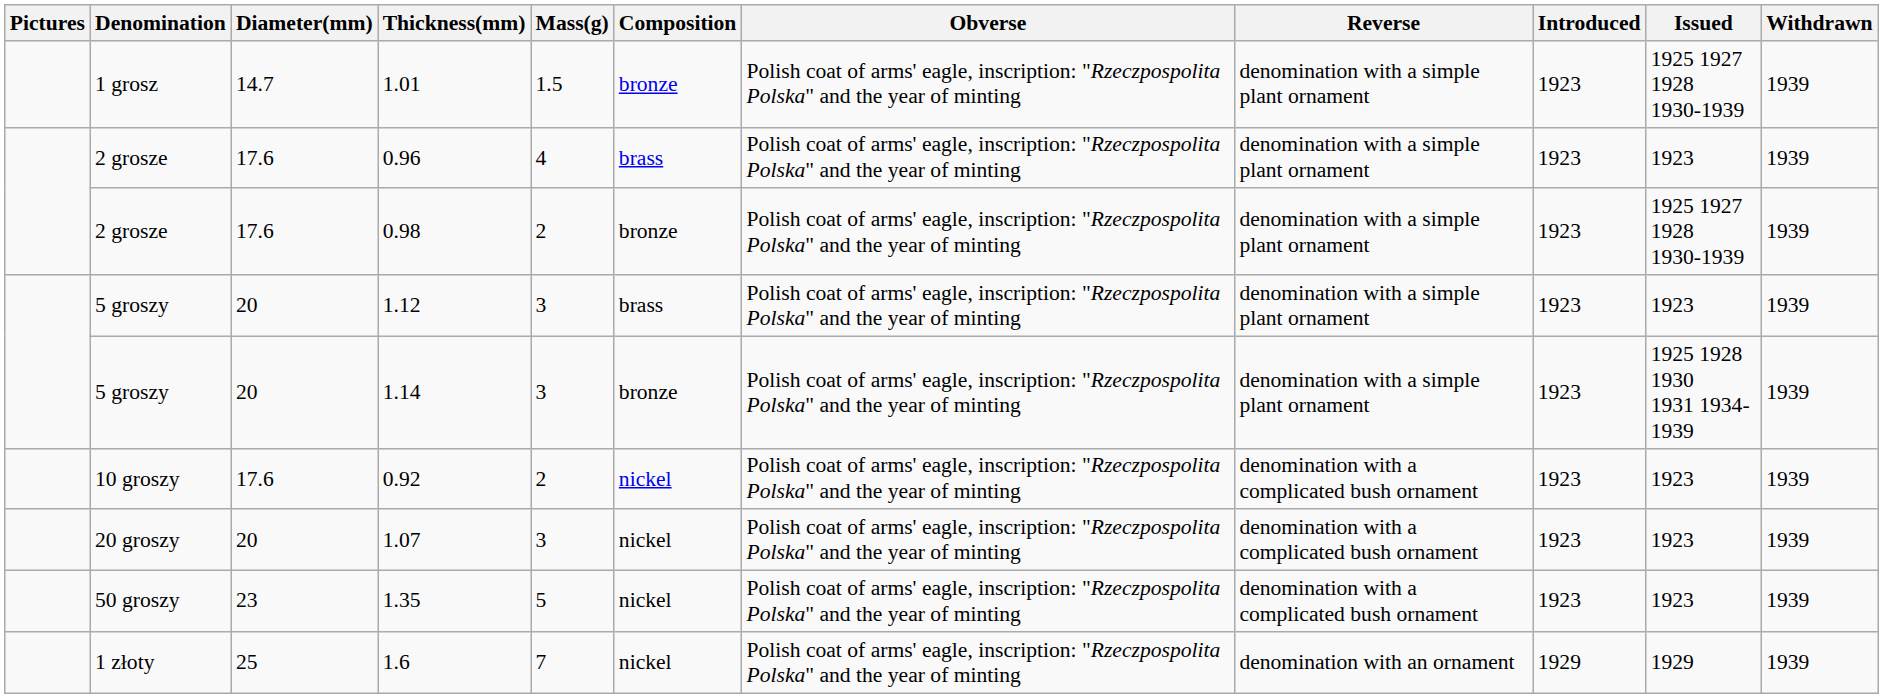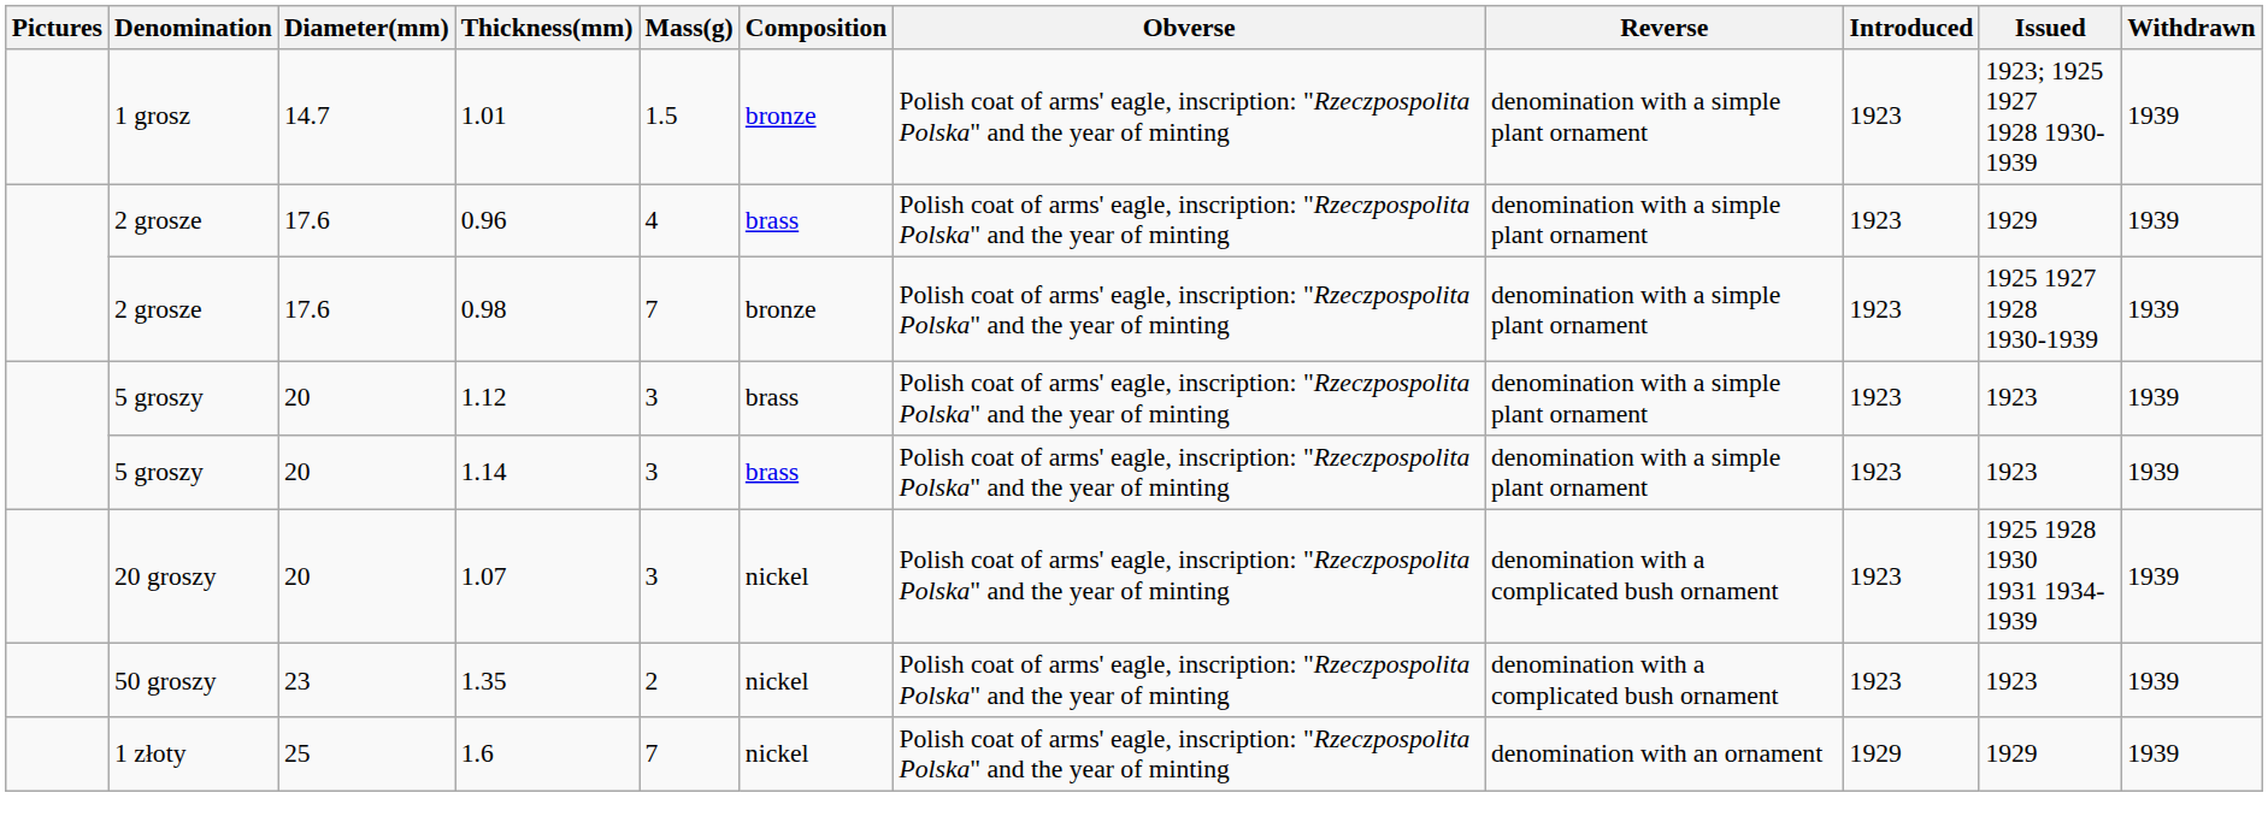 <table class="wikitable sortable" style="font-size: 90%">
 <tr>
 <th>Pictures</th>
 <th>Denomination</th>
 <th>Diameter(mm)</th>
 <th>Thickness(mm)</th>
 <th>Mass(g)</th>
 <th>Composition</th>
 <th>Obverse</th>
 <th>Reverse</th>
 <th>Introduced</th>
 <th>Issued</th>
 <th>Withdrawn</th>
 </tr>
 <tr>
 <td></td>
 <td>1 grosz</td>
 <td>14.7</td>
 <td>1.01</td>
 <td>1.5</td>
 <td><a href='#'>bronze</a></td>
 <td>Polish coat of arms' eagle, inscription: "<em>Rzeczpospolita Polska</em>" and the year of minting</td>
 <td>denomination with a simple plant ornament</td>
 <td>1923</td>
-<td>1925 1927 1928<br>1930-1939</td>
+<td>1923; 1925 1927<br>1928 1930-1939</td>
 <td>1939</td>
 </tr>
 <tr>
 <td rowspan="2"></td>
 <td>2 grosze</td>
 <td>17.6</td>
 <td>0.96</td>
 <td>4</td>
 <td><a href='#'>brass</a></td>
 <td>Polish coat of arms' eagle, inscription: "<em>Rzeczpospolita Polska</em>" and the year of minting</td>
 <td>denomination with a simple plant ornament</td>
 <td>1923</td>
-<td>1923</td>
+<td>1929</td>
 <td>1939</td>
 </tr>
 <tr>
 <td>2 grosze</td>
 <td>17.6</td>
 <td>0.98</td>
-<td>2</td>
+<td>7</td>
 <td>bronze</td>
 <td>Polish coat of arms' eagle, inscription: "<em>Rzeczpospolita Polska</em>" and the year of minting</td>
 <td>denomination with a simple plant ornament</td>
 <td>1923</td>
 <td>1925 1927 1928<br>1930-1939</td>
 <td>1939</td>
 </tr>
 <tr>
 <td rowspan="2"></td>
 <td>5 groszy</td>
 <td>20</td>
 <td>1.12</td>
 <td>3</td>
 <td>brass</td>
 <td>Polish coat of arms' eagle, inscription: "<em>Rzeczpospolita Polska</em>" and the year of minting</td>
 <td>denomination with a simple plant ornament</td>
 <td>1923</td>
 <td>1923</td>
 <td>1939</td>
 </tr>
 <tr>
 <td>5 groszy</td>
 <td>20</td>
 <td>1.14</td>
 <td>3</td>
-<td>bronze</td>
+<td><a href='#'>brass</a></td>
 <td>Polish coat of arms' eagle, inscription: "<em>Rzeczpospolita Polska</em>" and the year of minting</td>
 <td>denomination with a simple plant ornament</td>
-<td>1923</td>
-<td>1925 1928 1930<br>1931 1934-1939</td>
-<td>1939</td>
-</tr>
-<tr>
-<td> </td>
-<td>10 groszy</td>
-<td>17.6</td>
-<td>0.92</td>
-<td>2</td>
-<td><a href='#'>nickel</a></td>
-<td>Polish coat of arms' eagle, inscription: "<em>Rzeczpospolita Polska</em>" and the year of minting</td>
-<td>denomination with a complicated bush ornament</td>
 <td>1923</td>
 <td>1923</td>
 <td>1939</td>
 </tr>
 <tr>
 <td></td>
 <td>20 groszy</td>
 <td>20</td>
 <td>1.07</td>
 <td>3</td>
 <td>nickel</td>
 <td>Polish coat of arms' eagle, inscription: "<em>Rzeczpospolita Polska</em>" and the year of minting</td>
 <td>denomination with a complicated bush ornament</td>
 <td>1923</td>
-<td>1923</td>
+<td>1925 1928 1930<br>1931 1934-1939</td>
 <td>1939</td>
 </tr>
 <tr>
 <td></td>
 <td>50 groszy</td>
 <td>23</td>
 <td>1.35</td>
-<td>5</td>
+<td>2</td>
 <td>nickel</td>
 <td>Polish coat of arms' eagle, inscription: "<em>Rzeczpospolita Polska</em>" and the year of minting</td>
 <td>denomination with a complicated bush ornament</td>
 <td>1923</td>
 <td>1923</td>
 <td>1939</td>
 </tr>
 <tr>
 <td></td>
 <td>1 złoty</td>
 <td>25</td>
 <td>1.6</td>
 <td>7</td>
 <td>nickel</td>
 <td>Polish coat of arms' eagle, inscription: "<em>Rzeczpospolita Polska</em>" and the year of minting</td>
 <td>denomination with an ornament</td>
 <td>1929</td>
 <td>1929</td>
 <td>1939</td>
 </tr>
 </table>
